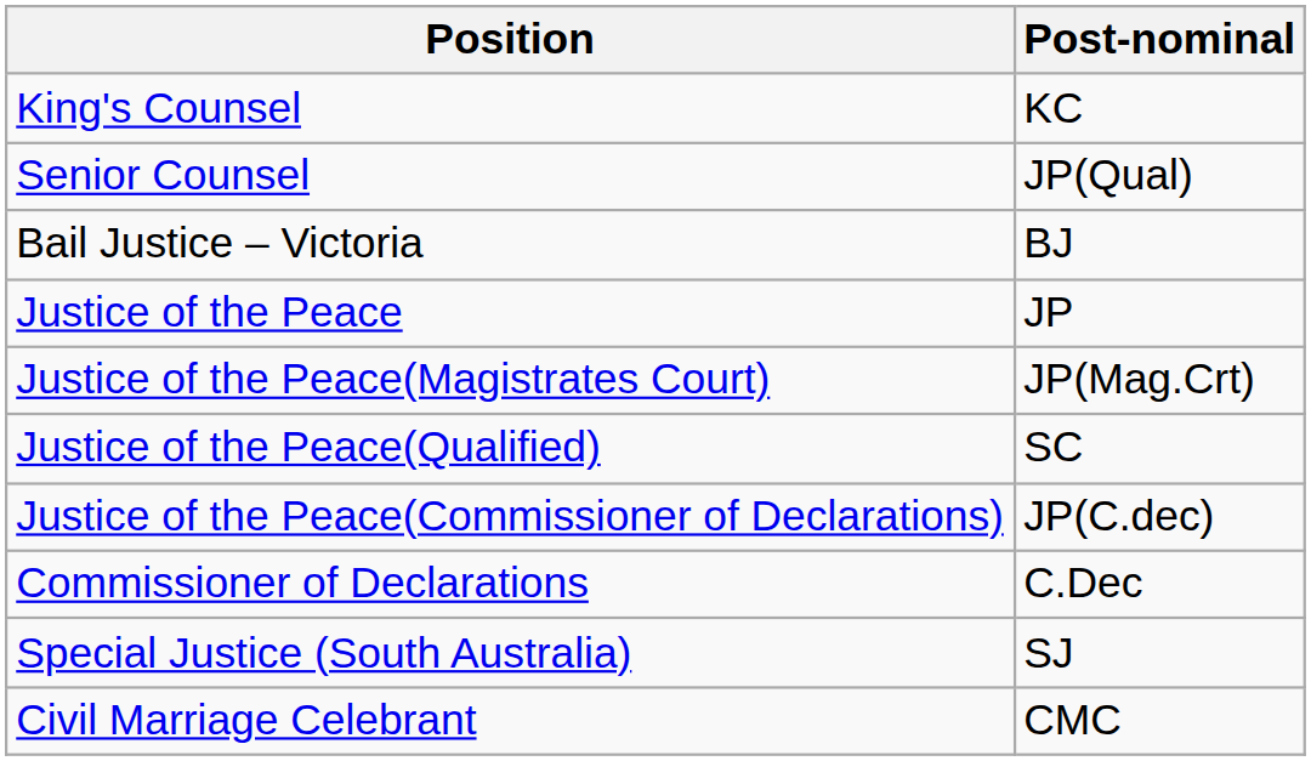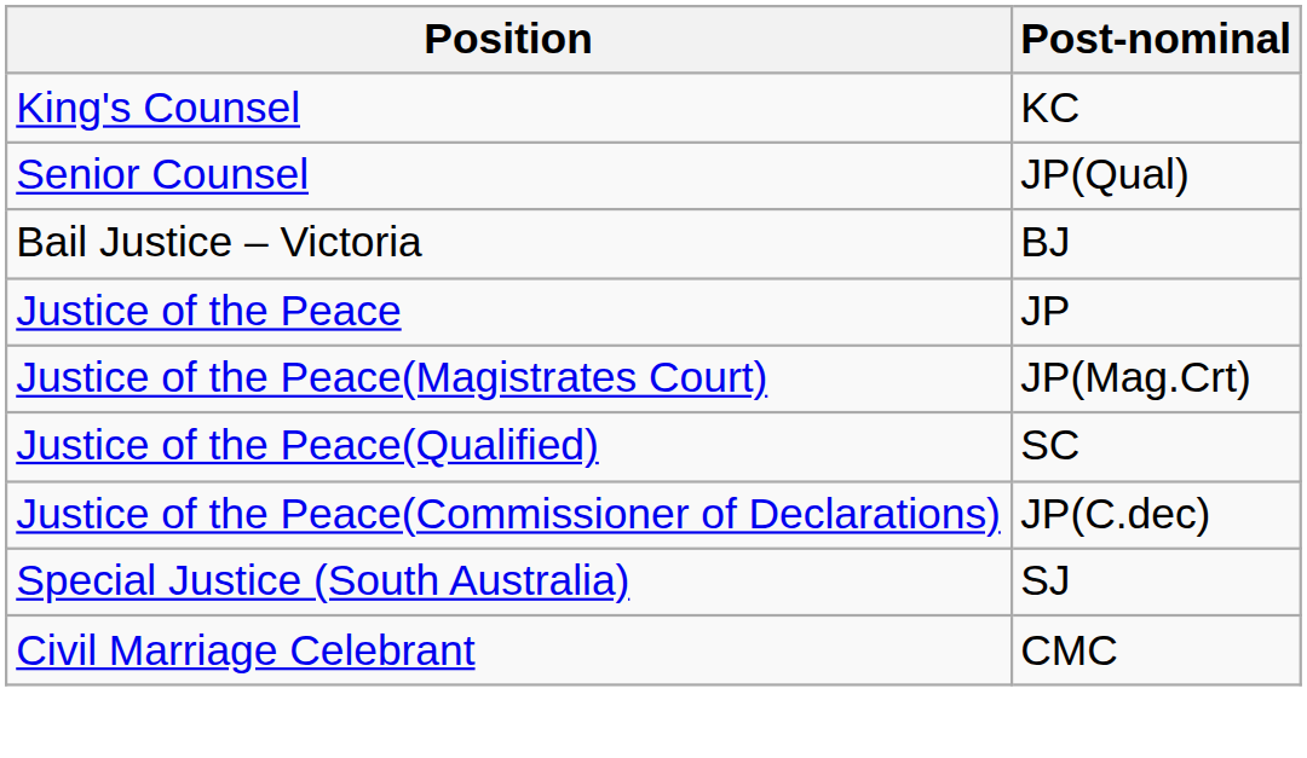 <table class="wikitable sortable">
 <tr>
 <th>Position</th>
 <th>Post-nominal</th>
 </tr>
 <tr>
 <td><a href='#'>King's Counsel</a></td>
 <td>KC</td>
 </tr>
 <tr>
 <td><a href='#'>Senior Counsel</a></td>
 <td>JP(Qual)  </td>
 </tr>
 <tr>
 <td>Bail Justice – Victoria</td>
 <td>BJ</td>
 </tr>
 <tr>
 <td><a href='#'>Justice of the Peace</a></td>
 <td>JP</td>
 </tr>
 <tr>
 <td><a href='#'>Justice of the Peace(Magistrates Court)</a></td>
 <td>JP(Mag.Crt) </td>
 </tr>
 <tr>
 <td><a href='#'>Justice of the Peace(Qualified)</a></td>
 <td>SC</td>
 </tr>
 <tr>
 <td><a href='#'>Justice of the Peace(Commissioner of Declarations)</a></td>
 <td>JP(C.dec) </td>
 </tr>
 <tr>
-<td><a href='#'>Commissioner of Declarations</a></td>
-<td>C.Dec  </td>
-</tr>
-<tr>
 <td><a href='#'>Special Justice (South Australia)</a></td>
 <td>SJ</td>
 </tr>
 <tr>
 <td><a href='#'>Civil Marriage Celebrant</a></td>
 <td>CMC</td>
 </tr>
 </table>
